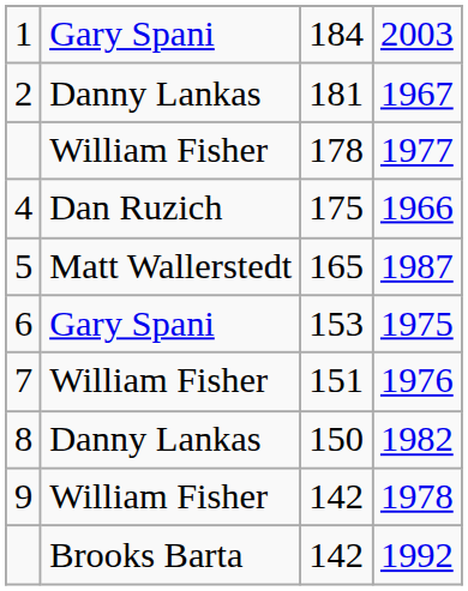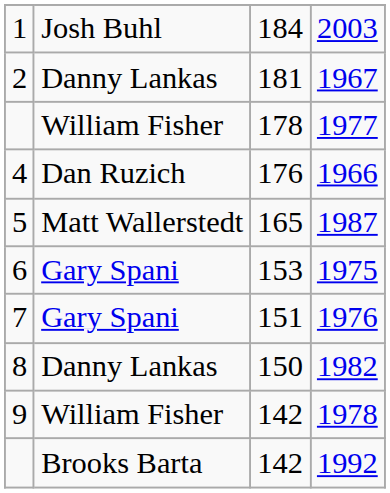 <table class="wikitable">
 <tr>
 </tr>
 <tr>
 <td>1</td>
-<td><a href='#'>Gary Spani</a></td>
+<td>Josh Buhl</td>
 <td>184</td>
 <td><a href='#'>2003</a></td>
 </tr>
 <tr>
 <td>2</td>
 <td>Danny Lankas</td>
 <td>181</td>
 <td><a href='#'>1967</a></td>
 </tr>
 <tr>
 <td></td>
 <td>William Fisher</td>
 <td>178</td>
 <td><a href='#'>1977</a></td>
 </tr>
 <tr>
 <td>4</td>
 <td>Dan Ruzich</td>
-<td>175</td>
+<td>176</td>
 <td><a href='#'>1966</a></td>
 </tr>
 <tr>
 <td>5</td>
 <td>Matt Wallerstedt</td>
 <td>165</td>
 <td><a href='#'>1987</a></td>
 </tr>
 <tr>
 <td>6</td>
 <td><a href='#'>Gary Spani</a></td>
 <td>153</td>
 <td><a href='#'>1975</a></td>
 </tr>
 <tr>
 <td>7</td>
-<td>William Fisher</td>
+<td><a href='#'>Gary Spani</a></td>
 <td>151</td>
 <td><a href='#'>1976</a></td>
 </tr>
 <tr>
 <td>8</td>
 <td>Danny Lankas</td>
 <td>150</td>
 <td><a href='#'>1982</a></td>
 </tr>
 <tr>
 <td>9</td>
 <td>William Fisher</td>
 <td>142</td>
 <td><a href='#'>1978</a></td>
 </tr>
 <tr>
 <td></td>
 <td>Brooks Barta</td>
 <td>142</td>
 <td><a href='#'>1992</a></td>
 </tr>
 </table>
